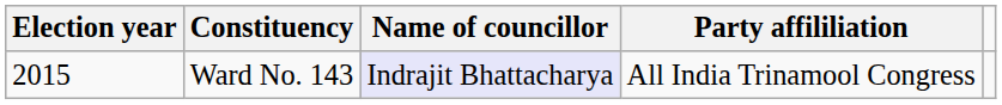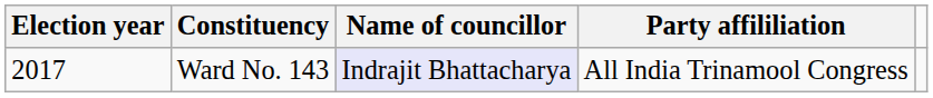 <table class="wikitable"ìÍĦĤĠčw>
 <tr>
 <th>Election year</th>
 <th>Constituency</th>
 <th>Name of councillor</th>
 <th>Party affililiation</th>
 </tr>
 <tr>
-<td>2015</td>
+<td>2017</td>
 <td>Ward No. 143</td>
 <td style="background: lavender;">Indrajit Bhattacharya</td>
 <td>All India Trinamool Congress</td>
 <td></td>
 </tr>
 </table>
